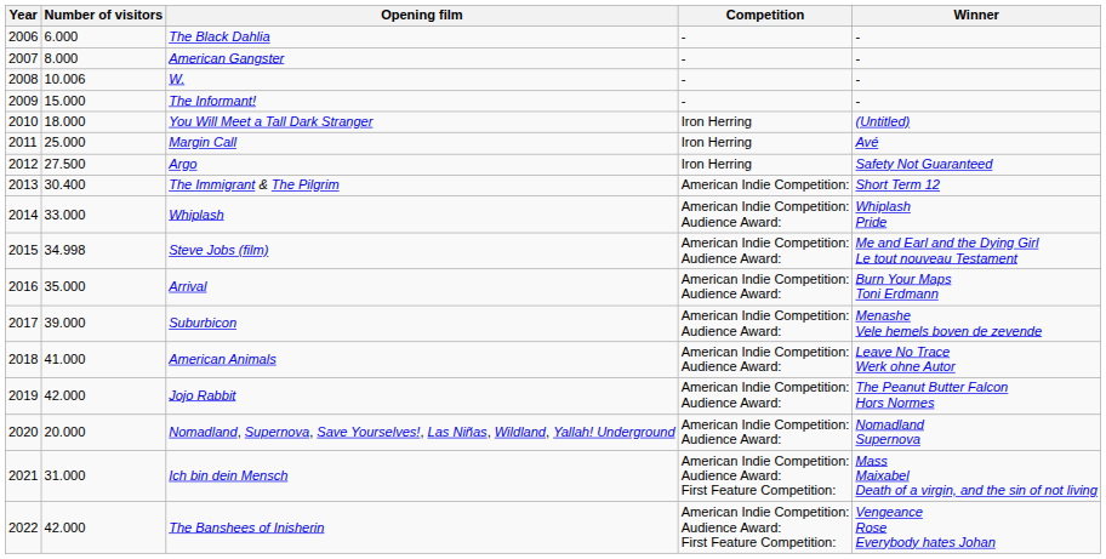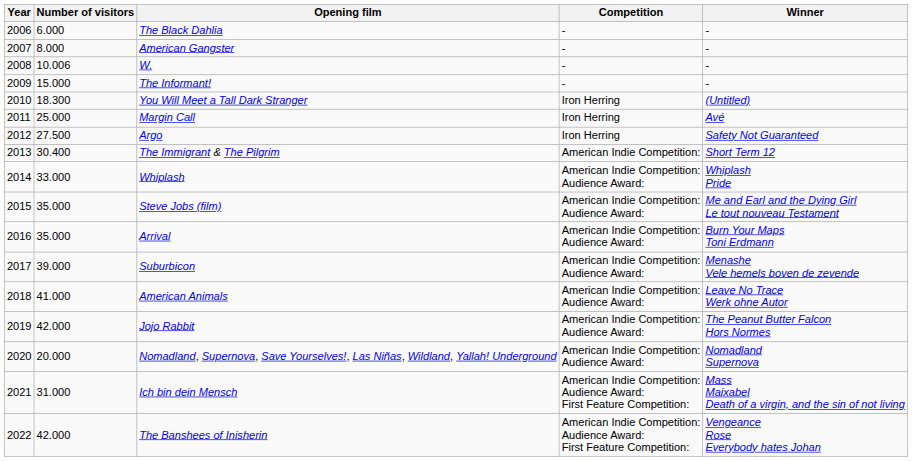 <table class="wikitable">
 <tr>
 <th>Year</th>
 <th>Number of visitors</th>
 <th>Opening film</th>
 <th>Competition</th>
 <th>Winner</th>
 </tr>
 <tr>
 <td>2006</td>
 <td>6.000</td>
 <td><a href='#'><em>The Black Dahlia</em></a></td>
 <td>-</td>
 <td>-</td>
 </tr>
 <tr>
 <td>2007</td>
 <td>8.000</td>
 <td><a href='#'><em>American Gangster</em></a></td>
 <td>-</td>
 <td>-</td>
 </tr>
 <tr>
 <td>2008</td>
 <td>10.006</td>
 <td><a href='#'><em>W.</em></a></td>
 <td>-</td>
 <td>-</td>
 </tr>
 <tr>
 <td>2009</td>
 <td>15.000</td>
 <td><em><a href='#'>The Informant!</a></em></td>
 <td>-</td>
 <td>-</td>
 </tr>
 <tr>
 <td>2010</td>
-<td>18.000</td>
+<td>18.300</td>
 <td><em><a href='#'>You Will Meet a Tall Dark Stranger</a></em></td>
 <td>Iron Herring</td>
 <td><a href='#'><em>(Untitled)</em></a></td>
 </tr>
 <tr>
 <td>2011</td>
 <td>25.000</td>
 <td><a href='#'><em>Margin Call</em></a></td>
 <td>Iron Herring</td>
 <td><a href='#'><em>Avé</em></a></td>
 </tr>
 <tr>
 <td>2012</td>
 <td>27.500</td>
 <td><em><a href='#'>Argo</a></em></td>
 <td>Iron Herring</td>
 <td><em><a href='#'>Safety Not Guaranteed</a></em></td>
 </tr>
 <tr>
 <td>2013</td>
 <td>30.400</td>
 <td><em><a href='#'>The Immigrant</a> & <a href='#'>The Pilgrim</a></em></td>
 <td>American Indie Competition:</td>
 <td><em><a href='#'>Short Term 12</a></em></td>
 </tr>
 <tr>
 <td>2014</td>
 <td>33.000</td>
 <td><a href='#'><em>Whiplash</em></a></td>
 <td>American Indie Competition:<br>Audience Award:</td>
 <td><em><a href='#'>Whiplash</a><br><a href='#'>Pride</a></em></td>
 </tr>
 <tr>
 <td>2015</td>
-<td>34.998</td>
+<td>35.000</td>
 <td><em><a href='#'>Steve Jobs (film)</a></em></td>
 <td>American Indie Competition:<br>Audience Award:</td>
 <td><a href='#'><em>Me and Earl and the Dying Girl</em></a><br><em><a href='#'>Le tout nouveau Testament</a></em></td>
 </tr>
 <tr>
 <td>2016</td>
 <td>35.000</td>
 <td><a href='#'><em>Arrival</em></a></td>
 <td>American Indie Competition:<br>Audience Award:</td>
 <td><em><a href='#'>Burn Your Maps</a></em><br><em><a href='#'>Toni Erdmann</a></em></td>
 </tr>
 <tr>
 <td>2017</td>
 <td>39.000</td>
 <td><em><a href='#'>Suburbicon</a></em></td>
 <td>American Indie Competition:<br>Audience Award:</td>
 <td><em><a href='#'>Menashe</a><br><a href='#'>Vele hemels boven de zevende</a></em></td>
 </tr>
 <tr>
 <td>2018</td>
 <td>41.000</td>
 <td><em><a href='#'>American Animals</a></em></td>
 <td>American Indie Competition:<br>Audience Award:</td>
 <td><em><a href='#'>Leave No Trace</a></em><br><em><a href='#'>Werk ohne Autor</a></em></td>
 </tr>
 <tr>
 <td>2019</td>
 <td>42.000</td>
 <td><em><a href='#'>Jojo Rabbit</a></em></td>
 <td>American Indie Competition:<br>Audience Award:</td>
 <td><em><a href='#'>The Peanut Butter Falcon</a></em> <br> <em><a href='#'>Hors Normes</a></em></td>
 </tr>
 <tr>
 <td>2020</td>
 <td>20.000</td>
 <td><em><a href='#'>Nomadland</a></em>, <em><a href='#'>Supernova</a></em>, <em><a href='#'>Save Yourselves!</a></em>, <em><a href='#'>Las Niñas</a></em>, <em><a href='#'>Wildland</a></em>, <em><a href='#'>Yallah! Underground</a></em></td>
 <td>American Indie Competition:<br>Audience Award:</td>
 <td><em><a href='#'>Nomadland</a></em><br><em><a href='#'>Supernova</a></em></td>
 </tr>
 <tr>
 <td>2021</td>
 <td>31.000</td>
 <td><em><a href='#'>Ich bin dein Mensch</a></em></td>
 <td>American Indie Competition:<br>Audience Award:<br>First Feature Competition:</td>
 <td><em><a href='#'>Mass</a></em><br><em><a href='#'>Maixabel</a></em><br><em><a href='#'>Death of a virgin, and the sin of not living</a></em></td>
 </tr>
 <tr>
 <td>2022</td>
 <td>42.000</td>
 <td><em><a href='#'>The Banshees of Inisherin</a></em></td>
 <td>American Indie Competition:<br>Audience Award:<br>First Feature Competition:</td>
 <td><a href='#'><em>Vengeance</em></a><br><a href='#'><em>Rose</em></a><br><em><a href='#'>Everybody hates Johan</a></em></td>
 </tr>
 </table>
